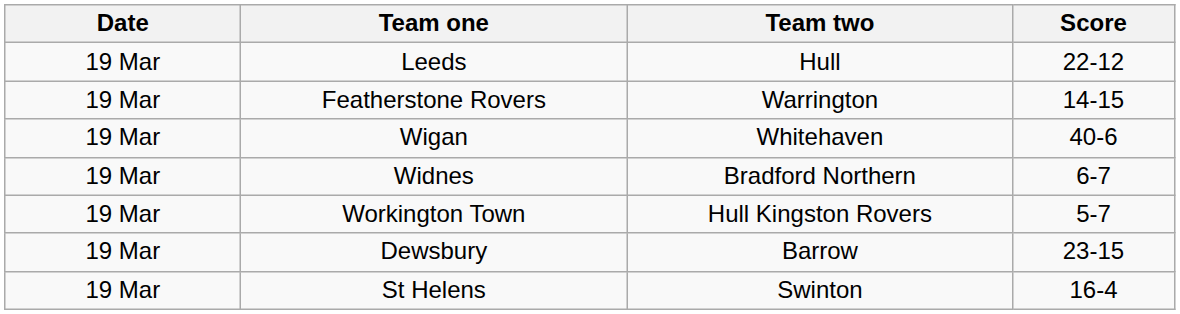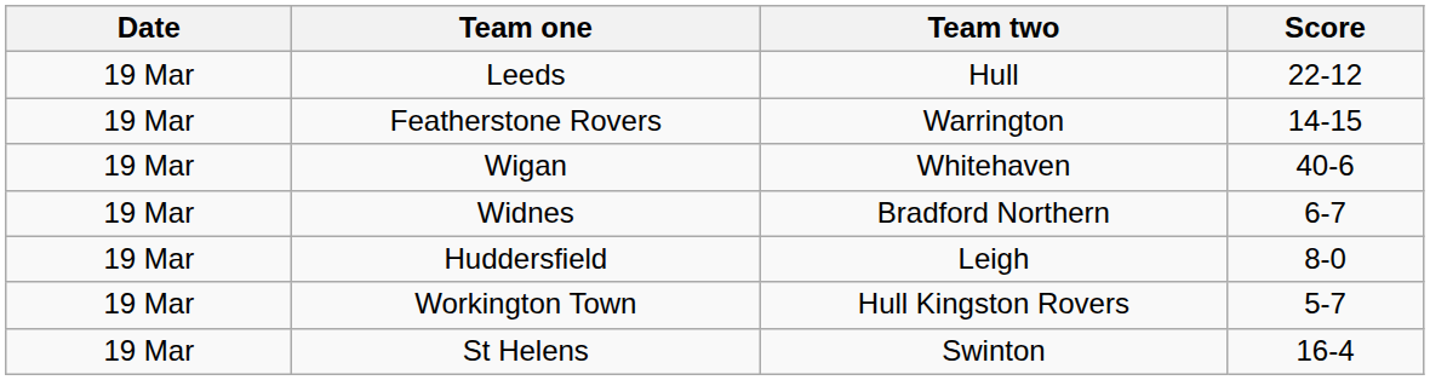 <table class="wikitable" style="text-align: center">
 <tr>
 <th width=150>Date</th>
 <th width=250>Team one</th>
 <th width=250>Team two</th>
 <th width=100>Score</th>
 </tr>
 <tr>
 <td>19 Mar</td>
 <td>Leeds</td>
 <td>Hull</td>
 <td>22-12</td>
 </tr>
 <tr>
 <td>19 Mar</td>
 <td>Featherstone Rovers</td>
 <td>Warrington</td>
 <td>14-15</td>
 </tr>
 <tr>
 <td>19 Mar</td>
 <td>Wigan</td>
 <td>Whitehaven</td>
 <td>40-6</td>
 </tr>
 <tr>
 <td>19 Mar</td>
 <td>Widnes</td>
 <td>Bradford Northern</td>
 <td>6-7</td>
 </tr>
 <tr>
 <td>19 Mar</td>
+<td>Huddersfield</td>
+<td>Leigh</td>
+<td>8-0</td>
+</tr>
+<tr>
+<td>19 Mar</td>
 <td>Workington Town</td>
 <td>Hull Kingston Rovers</td>
 <td>5-7</td>
-</tr>
-<tr>
-<td>19 Mar</td>
-<td>Dewsbury</td>
-<td>Barrow</td>
-<td>23-15</td>
 </tr>
 <tr>
 <td>19 Mar</td>
 <td>St Helens</td>
 <td>Swinton</td>
 <td>16-4</td>
 </tr>
 </table>
